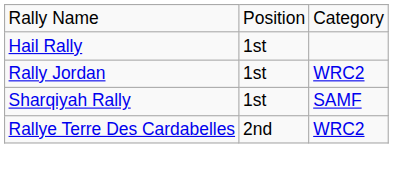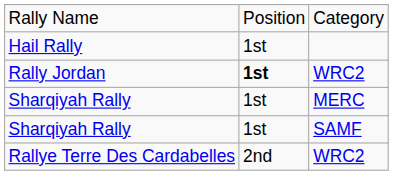 <table class="wikitable">
 <tr>
 <td>Rally Name</td>
 <td>Position</td>
 <td>Category</td>
 </tr>
 <tr>
 <td><a href='#'>Hail Rally</a> </td>
 <td>1st</td>
 <td></td>
 </tr>
 <tr>
 <td><a href='#'>Rally Jordan</a> </td>
+<td><strong>1st</strong></td>
+<td><a href='#'>WRC2</a></td>
+</tr>
+<tr>
+<td><a href='#'>Sharqiyah Rally</a>  </td>
 <td>1st</td>
-<td><a href='#'>WRC2</a></td>
+<td><a href='#'>MERC</a></td>
 </tr>
 <tr>
 <td><a href='#'>Sharqiyah Rally</a>  </td>
 <td>1st</td>
 <td><a href='#'>SAMF</a></td>
 </tr>
 <tr>
 <td><a href='#'>Rallye Terre Des Cardabelles</a> </td>
 <td>2nd</td>
 <td><a href='#'>WRC2</a></td>
 </tr>
 </table>
